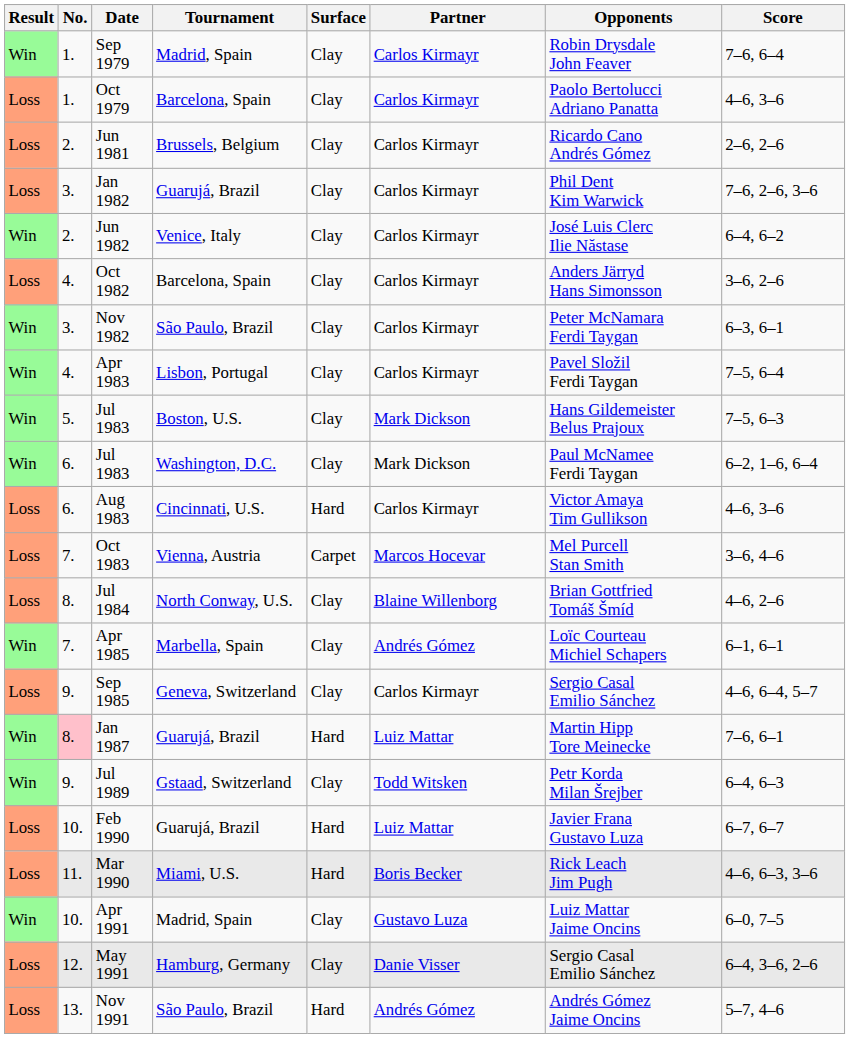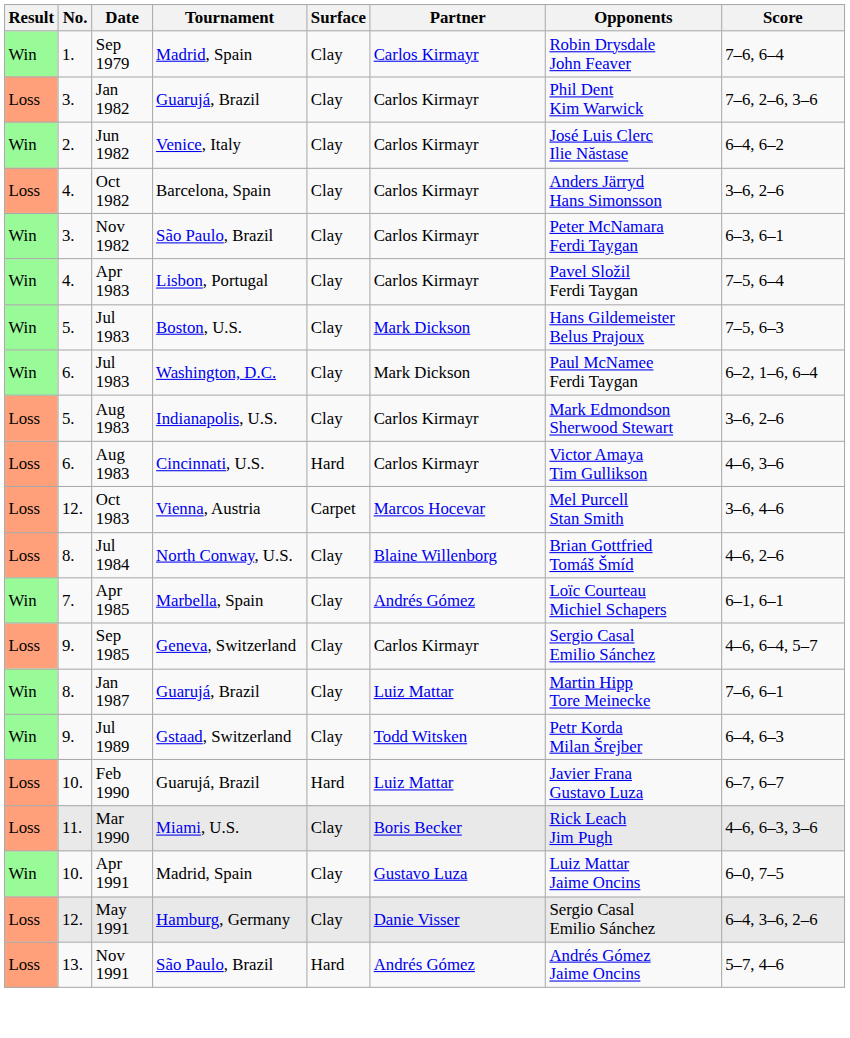 <table class="sortable wikitable">
 <tr>
 <th style="width:40px">Result</th>
 <th style="width:25px">No.</th>
 <th style="width:50px">Date</th>
 <th style="width:140px">Tournament</th>
 <th style="width:50px">Surface</th>
 <th style="width:160px">Partner</th>
 <th style="width:160px">Opponents</th>
 <th style="width:110px" class="unsortable">Score</th>
 </tr>
 <tr>
 <td style="background:#98fb98;">Win</td>
 <td>1.</td>
 <td>Sep 1979</td>
 <td><a href='#'>Madrid</a>, Spain</td>
 <td>Clay</td>
 <td> <a href='#'>Carlos Kirmayr</a></td>
 <td> <a href='#'>Robin Drysdale</a> <br>  <a href='#'>John Feaver</a></td>
 <td>7–6, 6–4</td>
-</tr>
-<tr>
-<td style="background:#ffa07a;">Loss</td>
-<td>1.</td>
-<td>Oct 1979</td>
-<td><a href='#'>Barcelona</a>, Spain</td>
-<td>Clay</td>
-<td> <a href='#'>Carlos Kirmayr</a></td>
-<td> <a href='#'>Paolo Bertolucci</a> <br>  <a href='#'>Adriano Panatta</a></td>
-<td>4–6, 3–6</td>
-</tr>
-<tr>
-<td style="background:#ffa07a;">Loss</td>
-<td>2.</td>
-<td>Jun 1981</td>
-<td><a href='#'>Brussels</a>, Belgium</td>
-<td>Clay</td>
-<td> Carlos Kirmayr</td>
-<td> <a href='#'>Ricardo Cano</a> <br>  <a href='#'>Andrés Gómez</a></td>
-<td>2–6, 2–6</td>
 </tr>
 <tr>
 <td style="background:#ffa07a;">Loss</td>
 <td>3.</td>
 <td>Jan 1982</td>
 <td><a href='#'>Guarujá</a>, Brazil</td>
 <td>Clay</td>
 <td> Carlos Kirmayr</td>
 <td> <a href='#'>Phil Dent</a> <br>  <a href='#'>Kim Warwick</a></td>
 <td>7–6, 2–6, 3–6</td>
 </tr>
 <tr>
 <td style="background:#98fb98;">Win</td>
 <td>2.</td>
 <td>Jun 1982</td>
 <td><a href='#'>Venice</a>, Italy</td>
 <td>Clay</td>
 <td> Carlos Kirmayr</td>
 <td> <a href='#'>José Luis Clerc</a> <br>  <a href='#'>Ilie Năstase</a></td>
 <td>6–4, 6–2</td>
 </tr>
 <tr>
 <td style="background:#ffa07a;">Loss</td>
 <td>4.</td>
 <td>Oct 1982</td>
 <td>Barcelona, Spain</td>
 <td>Clay</td>
 <td> Carlos Kirmayr</td>
 <td> <a href='#'>Anders Järryd</a> <br>  <a href='#'>Hans Simonsson</a></td>
 <td>3–6, 2–6</td>
 </tr>
 <tr>
 <td style="background:#98fb98;">Win</td>
 <td>3.</td>
 <td>Nov 1982</td>
 <td><a href='#'>São Paulo</a>, Brazil</td>
 <td>Clay</td>
 <td> Carlos Kirmayr</td>
 <td> <a href='#'>Peter McNamara</a> <br>  <a href='#'>Ferdi Taygan</a></td>
 <td>6–3, 6–1</td>
 </tr>
 <tr>
 <td style="background:#98fb98;">Win</td>
 <td>4.</td>
 <td>Apr 1983</td>
 <td><a href='#'>Lisbon</a>, Portugal</td>
 <td>Clay</td>
 <td> Carlos Kirmayr</td>
 <td> <a href='#'>Pavel Složil</a> <br>  Ferdi Taygan</td>
 <td>7–5, 6–4</td>
 </tr>
 <tr>
 <td style="background:#98fb98;">Win</td>
 <td>5.</td>
 <td>Jul 1983</td>
 <td><a href='#'>Boston</a>, U.S.</td>
 <td>Clay</td>
 <td> <a href='#'>Mark Dickson</a></td>
 <td> <a href='#'>Hans Gildemeister</a> <br>  <a href='#'>Belus Prajoux</a></td>
 <td>7–5, 6–3</td>
 </tr>
 <tr>
 <td style="background:#98fb98;">Win</td>
 <td>6.</td>
 <td>Jul 1983</td>
 <td><a href='#'>Washington, D.C.</a></td>
 <td>Clay</td>
 <td> Mark Dickson</td>
 <td> <a href='#'>Paul McNamee</a> <br>  Ferdi Taygan</td>
 <td>6–2, 1–6, 6–4</td>
 </tr>
 <tr>
 <td style="background:#ffa07a;">Loss</td>
+<td>5.</td>
+<td>Aug 1983</td>
+<td><a href='#'>Indianapolis</a>, U.S.</td>
+<td>Clay</td>
+<td> Carlos Kirmayr</td>
+<td> <a href='#'>Mark Edmondson</a> <br>  <a href='#'>Sherwood Stewart</a></td>
+<td>3–6, 2–6</td>
+</tr>
+<tr>
+<td style="background:#ffa07a;">Loss</td>
 <td>6.</td>
 <td>Aug 1983</td>
 <td><a href='#'>Cincinnati</a>, U.S.</td>
 <td>Hard</td>
 <td> Carlos Kirmayr</td>
 <td> <a href='#'>Victor Amaya</a> <br>  <a href='#'>Tim Gullikson</a></td>
 <td>4–6, 3–6</td>
 </tr>
 <tr>
 <td style="background:#ffa07a;">Loss</td>
-<td>7.</td>
+<td>12.</td>
 <td>Oct 1983</td>
 <td><a href='#'>Vienna</a>, Austria</td>
 <td>Carpet</td>
 <td> <a href='#'>Marcos Hocevar</a></td>
 <td> <a href='#'>Mel Purcell</a> <br>  <a href='#'>Stan Smith</a></td>
 <td>3–6, 4–6</td>
 </tr>
 <tr>
 <td style="background:#ffa07a;">Loss</td>
 <td>8.</td>
 <td>Jul 1984</td>
 <td><a href='#'>North Conway</a>, U.S.</td>
 <td>Clay</td>
 <td> <a href='#'>Blaine Willenborg</a></td>
 <td> <a href='#'>Brian Gottfried</a> <br>  <a href='#'>Tomáš Šmíd</a></td>
 <td>4–6, 2–6</td>
 </tr>
 <tr>
 <td style="background:#98fb98;">Win</td>
 <td>7.</td>
 <td>Apr 1985</td>
 <td><a href='#'>Marbella</a>, Spain</td>
 <td>Clay</td>
 <td> <a href='#'>Andrés Gómez</a></td>
 <td> <a href='#'>Loïc Courteau</a> <br>  <a href='#'>Michiel Schapers</a></td>
 <td>6–1, 6–1</td>
 </tr>
 <tr>
 <td style="background:#ffa07a;">Loss</td>
 <td>9.</td>
 <td>Sep 1985</td>
 <td><a href='#'>Geneva</a>, Switzerland</td>
 <td>Clay</td>
 <td> Carlos Kirmayr</td>
 <td> <a href='#'>Sergio Casal</a> <br>  <a href='#'>Emilio Sánchez</a></td>
 <td>4–6, 6–4, 5–7</td>
 </tr>
 <tr>
 <td style="background:#98fb98;">Win</td>
-<td style="background: pink;">8.</td>
+<td>8.</td>
 <td>Jan 1987</td>
 <td><a href='#'>Guarujá</a>, Brazil</td>
-<td>Hard</td>
+<td>Clay</td>
 <td> <a href='#'>Luiz Mattar</a></td>
 <td> <a href='#'>Martin Hipp</a> <br>  <a href='#'>Tore Meinecke</a></td>
 <td>7–6, 6–1</td>
 </tr>
 <tr>
 <td style="background:#98fb98;">Win</td>
 <td>9.</td>
 <td>Jul 1989</td>
 <td><a href='#'>Gstaad</a>, Switzerland</td>
 <td>Clay</td>
 <td> <a href='#'>Todd Witsken</a></td>
 <td> <a href='#'>Petr Korda</a> <br>  <a href='#'>Milan Šrejber</a></td>
 <td>6–4, 6–3</td>
 </tr>
 <tr>
 <td style="background:#ffa07a;">Loss</td>
 <td>10.</td>
 <td>Feb 1990</td>
 <td>Guarujá, Brazil</td>
 <td>Hard</td>
 <td> <a href='#'>Luiz Mattar</a></td>
 <td> <a href='#'>Javier Frana</a> <br>  <a href='#'>Gustavo Luza</a></td>
 <td>6–7, 6–7</td>
 </tr>
 <tr bgcolor="#e9e9e9">
 <td style="background:#ffa07a;">Loss</td>
 <td>11.</td>
 <td>Mar 1990</td>
 <td><a href='#'>Miami</a>, U.S.</td>
-<td>Hard</td>
+<td>Clay</td>
 <td> <a href='#'>Boris Becker</a></td>
 <td> <a href='#'>Rick Leach</a> <br>  <a href='#'>Jim Pugh</a></td>
 <td>4–6, 6–3, 3–6</td>
 </tr>
 <tr>
 <td style="background:#98fb98;">Win</td>
 <td>10.</td>
 <td>Apr 1991</td>
 <td>Madrid, Spain</td>
 <td>Clay</td>
 <td> <a href='#'>Gustavo Luza</a></td>
 <td> <a href='#'>Luiz Mattar</a> <br>  <a href='#'>Jaime Oncins</a></td>
 <td>6–0, 7–5</td>
 </tr>
 <tr bgcolor="#e9e9e9">
 <td style="background:#ffa07a;">Loss</td>
 <td>12.</td>
 <td>May 1991</td>
 <td><a href='#'>Hamburg</a>, Germany</td>
 <td>Clay</td>
 <td> <a href='#'>Danie Visser</a></td>
 <td> Sergio Casal <br>  Emilio Sánchez</td>
 <td>6–4, 3–6, 2–6</td>
 </tr>
 <tr>
 <td style="background:#ffa07a;">Loss</td>
 <td>13.</td>
 <td>Nov 1991</td>
 <td><a href='#'>São Paulo</a>, Brazil</td>
 <td>Hard</td>
 <td> <a href='#'>Andrés Gómez</a></td>
 <td> <a href='#'>Andrés Gómez</a> <br>  <a href='#'>Jaime Oncins</a></td>
 <td>5–7, 4–6</td>
 </tr>
 </table>
